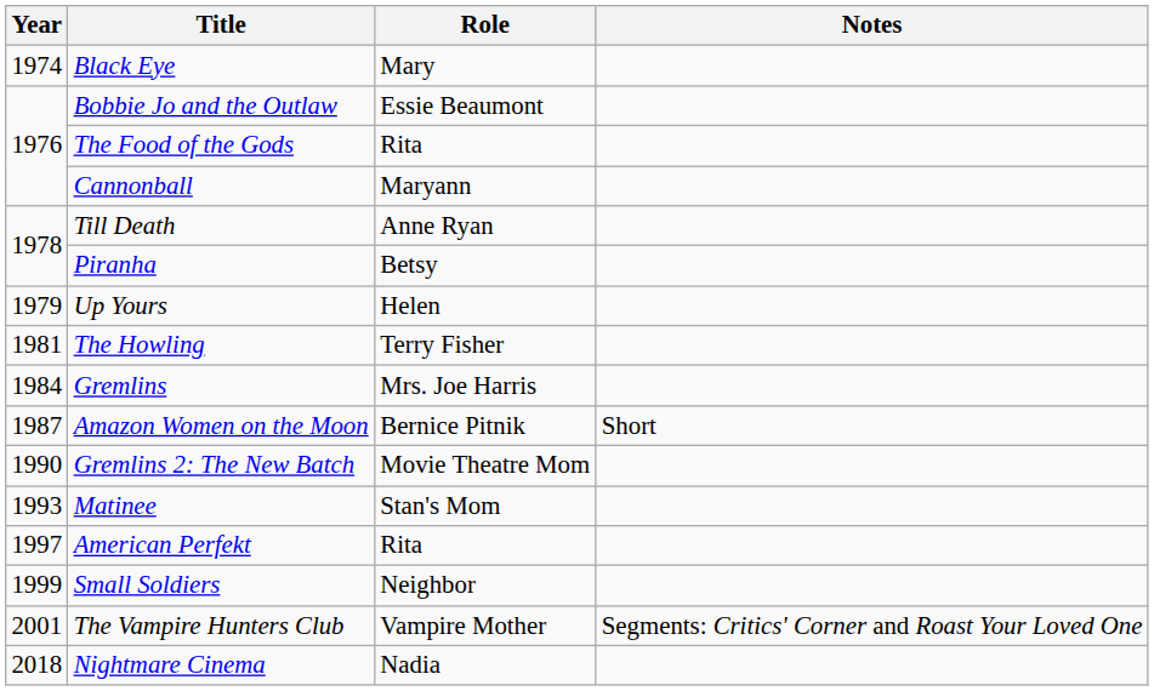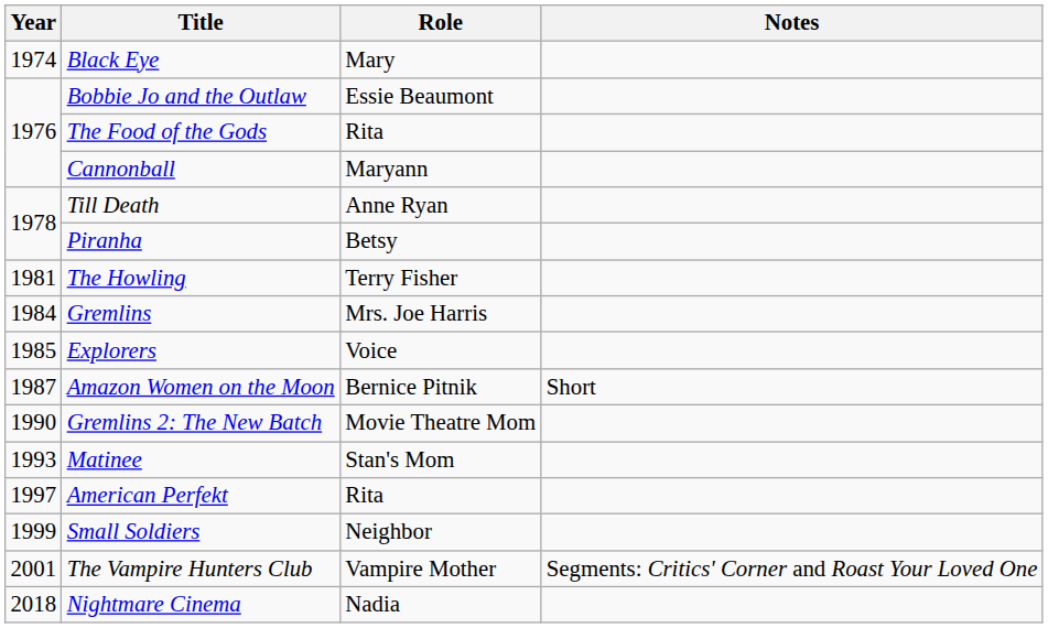 <table class="wikitable sortable">
 <tr>
 <th>Year</th>
 <th>Title</th>
 <th>Role</th>
 <th class="unsortable">Notes</th>
 </tr>
 <tr>
 <td>1974</td>
 <td><em><a href='#'>Black Eye</a></em></td>
 <td>Mary</td>
 <td></td>
 </tr>
 <tr>
 <td rowspan="3">1976</td>
 <td><em><a href='#'>Bobbie Jo and the Outlaw</a></em></td>
 <td>Essie Beaumont</td>
 <td></td>
 </tr>
 <tr>
 <td><em><a href='#'>The Food of the Gods</a></em></td>
 <td>Rita</td>
 <td></td>
 </tr>
 <tr>
 <td><em><a href='#'>Cannonball</a></em></td>
 <td>Maryann</td>
 <td></td>
 </tr>
 <tr>
 <td rowspan="2">1978</td>
 <td><em>Till Death</em></td>
 <td>Anne Ryan</td>
 <td></td>
 </tr>
 <tr>
 <td><em><a href='#'>Piranha</a></em></td>
 <td>Betsy</td>
 <td></td>
 </tr>
 <tr>
-<td>1979</td>
-<td><em>Up Yours</em></td>
-<td>Helen</td>
-<td></td>
-</tr>
-<tr>
 <td>1981</td>
 <td><em><a href='#'>The Howling</a></em></td>
 <td>Terry Fisher</td>
 <td></td>
 </tr>
 <tr>
 <td>1984</td>
 <td><em><a href='#'>Gremlins</a></em></td>
 <td>Mrs. Joe Harris</td>
+<td></td>
+</tr>
+<tr>
+<td>1985</td>
+<td><em><a href='#'>Explorers</a></em></td>
+<td>Voice</td>
 <td></td>
 </tr>
 <tr>
 <td>1987</td>
 <td><em><a href='#'>Amazon Women on the Moon</a></em></td>
 <td>Bernice Pitnik</td>
 <td>Short</td>
 </tr>
 <tr>
 <td>1990</td>
 <td><em><a href='#'>Gremlins 2: The New Batch</a></em></td>
 <td>Movie Theatre Mom</td>
 <td></td>
 </tr>
 <tr>
 <td>1993</td>
 <td><em><a href='#'>Matinee</a></em></td>
 <td>Stan's Mom</td>
 <td></td>
 </tr>
 <tr>
 <td>1997</td>
 <td><em><a href='#'>American Perfekt</a></em></td>
 <td>Rita</td>
 <td></td>
 </tr>
 <tr>
 <td>1999</td>
 <td><em><a href='#'>Small Soldiers</a></em></td>
 <td>Neighbor</td>
 <td></td>
 </tr>
 <tr>
 <td>2001</td>
 <td><em>The Vampire Hunters Club</em></td>
 <td>Vampire Mother</td>
 <td>Segments: <em>Critics' Corner</em> and <em>Roast Your Loved One</em></td>
 </tr>
 <tr>
 <td>2018</td>
 <td><em><a href='#'>Nightmare Cinema</a></em></td>
 <td>Nadia</td>
 <td></td>
 </tr>
 </table>
